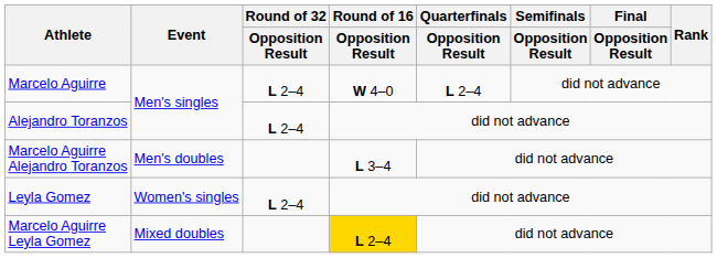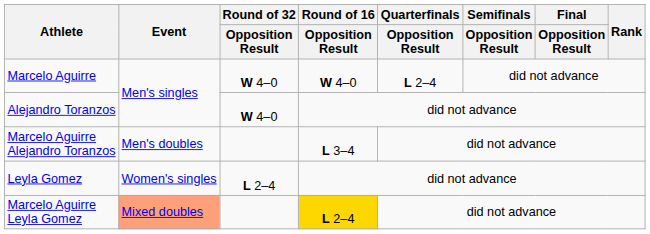 <table class="wikitable" style="font-size:90%">
 <tr>
 <th rowspan="2">Athlete</th>
 <th rowspan="2">Event</th>
 <th>Round of 32</th>
 <th>Round of 16</th>
 <th>Quarterfinals</th>
 <th>Semifinals</th>
 <th>Final</th>
 <th rowspan="2">Rank</th>
 </tr>
 <tr>
 <th>Opposition<br>Result</th>
 <th>Opposition<br>Result</th>
 <th>Opposition<br>Result</th>
 <th>Opposition<br>Result</th>
 <th>Opposition<br>Result</th>
 </tr>
 <tr align=center>
 <td align=left><a href='#'>Marcelo Aguirre</a></td>
 <td align=left rowspan=2><a href='#'>Men's singles</a></td>
-<td><br><strong>L</strong> 2–4</td>
+<td><br><strong>W</strong> 4–0</td>
 <td><br><strong>W</strong> 4–0</td>
 <td><br><strong>L</strong> 2–4</td>
 <td colspan=3>did not advance</td>
 </tr>
 <tr align=center>
 <td align=left><a href='#'>Alejandro Toranzos</a></td>
-<td><br><strong>L</strong> 2–4</td>
+<td><br><strong>W</strong> 4–0</td>
 <td colspan=5>did not advance</td>
 </tr>
 <tr align=center>
 <td align=left><a href='#'>Marcelo Aguirre</a><br><a href='#'>Alejandro Toranzos</a></td>
 <td align=left><a href='#'>Men's doubles</a></td>
 <td></td>
 <td><br><strong>L</strong> 3–4</td>
 <td colspan=4>did not advance</td>
 </tr>
 <tr align=center>
 <td align=left><a href='#'>Leyla Gomez</a></td>
 <td align=left><a href='#'>Women's singles</a></td>
 <td><br><strong>L</strong> 2–4</td>
 <td colspan=5>did not advance</td>
 </tr>
 <tr align=center>
 <td align=left><a href='#'>Marcelo Aguirre</a><br><a href='#'>Leyla Gomez</a></td>
-<td align=left><a href='#'>Mixed doubles</a></td>
+<td align=left style="background: lightsalmon;"><a href='#'>Mixed doubles</a></td>
 <td></td>
 <td style="background: gold;"><br><strong>L</strong> 2–4</td>
 <td colspan=4>did not advance</td>
 </tr>
 </table>
